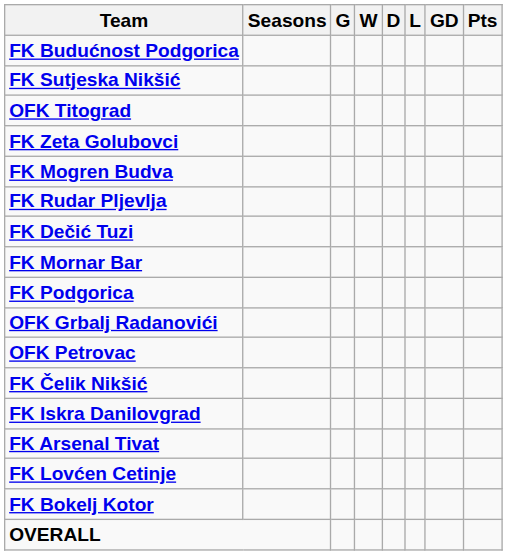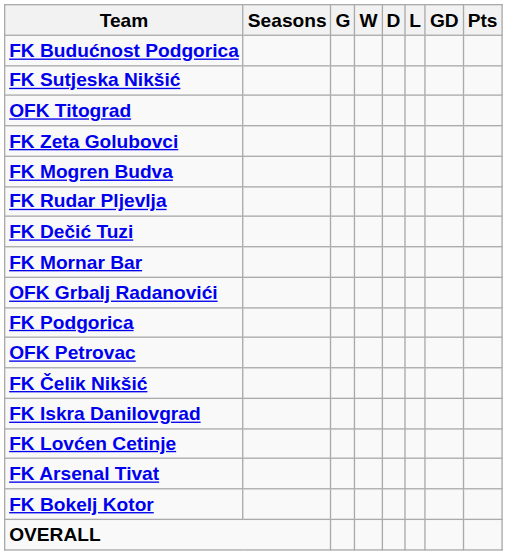 <table class="wikitable" style="font-size:90%">
 <tr>
 <th>Team</th>
 <th>Seasons</th>
 <th>G</th>
 <th>W</th>
 <th>D</th>
 <th>L</th>
 <th>GD</th>
 <th>Pts</th>
 </tr>
 <tr>
 <td><strong><a href='#'>FK Budućnost Podgorica</a></strong></td>
 <td></td>
 <td></td>
 <td></td>
 <td></td>
 <td></td>
 <td></td>
 <td></td>
 </tr>
 <tr>
 <td><strong><a href='#'>FK Sutjeska Nikšić</a></strong></td>
 <td></td>
 <td></td>
 <td></td>
 <td></td>
 <td></td>
 <td></td>
 <td></td>
 </tr>
 <tr>
 <td><strong><a href='#'>OFK Titograd</a></strong></td>
 <td></td>
 <td></td>
 <td></td>
 <td></td>
 <td></td>
 <td></td>
 <td></td>
 </tr>
 <tr>
 <td><strong><a href='#'>FK Zeta Golubovci</a></strong></td>
 <td></td>
 <td></td>
 <td></td>
 <td></td>
 <td></td>
 <td></td>
 <td></td>
 </tr>
 <tr>
 <td><strong><a href='#'>FK Mogren Budva</a></strong></td>
 <td></td>
 <td></td>
 <td></td>
 <td></td>
 <td></td>
 <td></td>
 <td></td>
 </tr>
 <tr>
 <td><strong><a href='#'>FK Rudar Pljevlja</a></strong></td>
 <td></td>
 <td></td>
 <td></td>
 <td></td>
 <td></td>
 <td></td>
 <td></td>
 </tr>
 <tr>
 <td><strong><a href='#'>FK Dečić Tuzi</a></strong></td>
 <td></td>
 <td></td>
 <td></td>
 <td></td>
 <td></td>
 <td></td>
 <td></td>
 </tr>
 <tr>
 <td><strong><a href='#'>FK Mornar Bar</a></strong></td>
 <td></td>
 <td></td>
 <td></td>
 <td></td>
 <td></td>
 <td></td>
 <td></td>
 </tr>
 <tr>
-<td><strong><a href='#'>FK Podgorica</a></strong></td>
+<td><strong><a href='#'>OFK Grbalj Radanovići</a></strong></td>
 <td></td>
 <td></td>
 <td></td>
 <td></td>
 <td></td>
 <td></td>
 <td></td>
 </tr>
 <tr>
-<td><strong><a href='#'>OFK Grbalj Radanovići</a></strong></td>
+<td><strong><a href='#'>FK Podgorica</a></strong></td>
 <td></td>
 <td></td>
 <td></td>
 <td></td>
 <td></td>
 <td></td>
 <td></td>
 </tr>
 <tr>
 <td><strong><a href='#'>OFK Petrovac</a></strong></td>
 <td></td>
 <td></td>
 <td></td>
 <td></td>
 <td></td>
 <td></td>
 <td></td>
 </tr>
 <tr>
 <td><strong><a href='#'>FK Čelik Nikšić</a></strong></td>
 <td></td>
 <td></td>
 <td></td>
 <td></td>
 <td></td>
 <td></td>
 <td></td>
 </tr>
 <tr>
 <td><strong><a href='#'>FK Iskra Danilovgrad</a></strong></td>
 <td></td>
 <td></td>
 <td></td>
 <td></td>
 <td></td>
 <td></td>
 <td></td>
 </tr>
 <tr>
-<td><strong><a href='#'>FK Arsenal Tivat</a></strong></td>
+<td><strong><a href='#'>FK Lovćen Cetinje</a></strong></td>
 <td></td>
 <td></td>
 <td></td>
 <td></td>
 <td></td>
 <td></td>
 <td></td>
 </tr>
 <tr>
-<td><strong><a href='#'>FK Lovćen Cetinje</a></strong></td>
+<td><strong><a href='#'>FK Arsenal Tivat</a></strong></td>
 <td></td>
 <td></td>
 <td></td>
 <td></td>
 <td></td>
 <td></td>
 <td></td>
 </tr>
 <tr>
 <td><strong><a href='#'>FK Bokelj Kotor</a></strong></td>
 <td></td>
 <td></td>
 <td></td>
 <td></td>
 <td></td>
 <td></td>
 <td></td>
 </tr>
 <tr>
 <td colspan="2"><strong>OVERALL</strong></td>
 <td></td>
 <td></td>
 <td></td>
 <td></td>
 <td></td>
 <td></td>
 </tr>
 </table>
